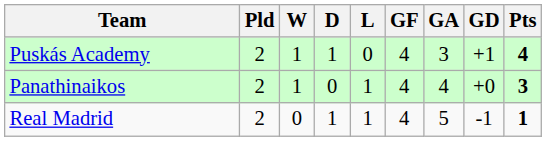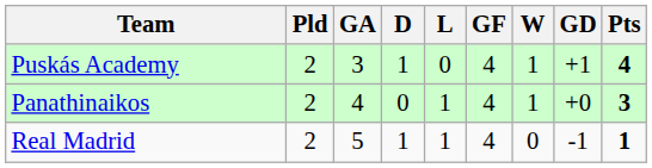 <table class="wikitable" style="text-align: center;">
 <tr>
 <th width=175>Team</th>
 <th width=20 abbr="Played">Pld</th>
-<th width=20 abbr="Won">W</th>
+<th width=20 abbr="Goals against">GA</th>
 <th width=20 abbr="Drawn">D</th>
 <th width=20 abbr="Lost">L</th>
 <th width=20 abbr="Goals for">GF</th>
-<th width=20 abbr="Goals against">GA</th>
+<th width=20 abbr="Won">W</th>
 <th width=20 abbr="Goal difference">GD</th>
 <th width=20 abbr="Points">Pts</th>
 </tr>
 <tr bgcolor=#ccffcc>
 <td align=left> <a href='#'>Puskás Academy</a></td>
 <td>2</td>
-<td>1</td>
+<td>3</td>
 <td>1</td>
 <td>0</td>
 <td>4</td>
-<td>3</td>
+<td>1</td>
 <td>+1</td>
 <td><strong>4</strong></td>
 </tr>
 <tr bgcolor=#ccffcc>
 <td align=left> <a href='#'>Panathinaikos</a></td>
 <td>2</td>
-<td>1</td>
+<td>4</td>
 <td>0</td>
 <td>1</td>
 <td>4</td>
-<td>4</td>
+<td>1</td>
 <td>+0</td>
 <td><strong>3</strong></td>
 </tr>
 <tr>
 <td align=left> <a href='#'>Real Madrid</a></td>
 <td>2</td>
-<td>0</td>
+<td>5</td>
 <td>1</td>
 <td>1</td>
 <td>4</td>
-<td>5</td>
+<td>0</td>
 <td>-1</td>
 <td><strong>1</strong></td>
 </tr>
 </table>
